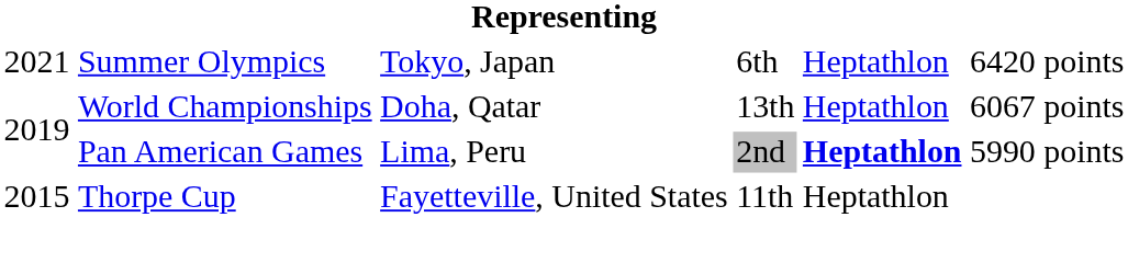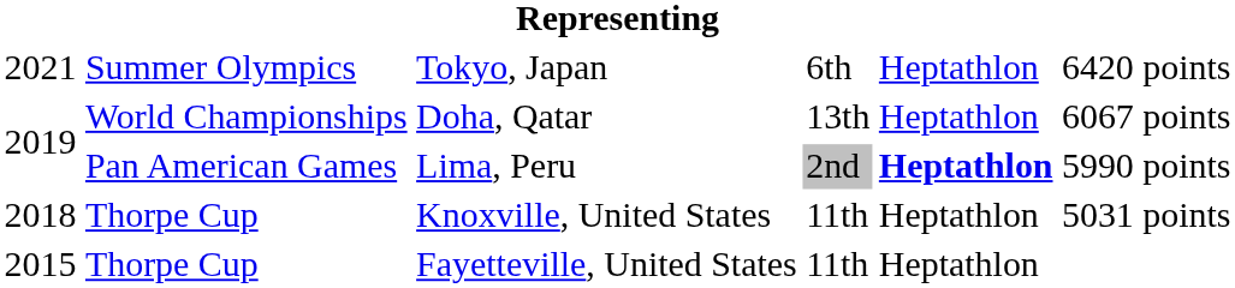 <table>
 <tr>
 <th colspan="6">Representing </th>
 </tr>
 <tr>
 <td rowspan=1>2021</td>
 <td><a href='#'>Summer Olympics</a></td>
 <td><a href='#'>Tokyo</a>, Japan</td>
 <td>6th</td>
 <td><a href='#'>Heptathlon</a></td>
 <td>6420 points</td>
 </tr>
 <tr>
 <td rowspan=2>2019</td>
 <td><a href='#'>World Championships</a></td>
 <td><a href='#'>Doha</a>, Qatar</td>
 <td>13th</td>
 <td><a href='#'>Heptathlon</a></td>
 <td>6067 points</td>
 </tr>
 <tr>
 <td><a href='#'>Pan American Games</a></td>
 <td><a href='#'>Lima</a>, Peru</td>
 <td bgcolor="silver">2nd</td>
 <td><strong><a href='#'>Heptathlon</a></strong></td>
 <td>5990 points</td>
 </tr>
 <tr>
+<td>2018</td>
+<td><a href='#'>Thorpe Cup</a></td>
+<td><a href='#'>Knoxville</a>, United States</td>
+<td>11th</td>
+<td>Heptathlon</td>
+<td>5031 points</td>
+</tr>
+<tr>
 <td>2015</td>
 <td><a href='#'>Thorpe Cup</a></td>
 <td><a href='#'>Fayetteville</a>, United States</td>
 <td>11th</td>
 <td>Heptathlon</td>
 <td></td>
 </tr>
 </table>
